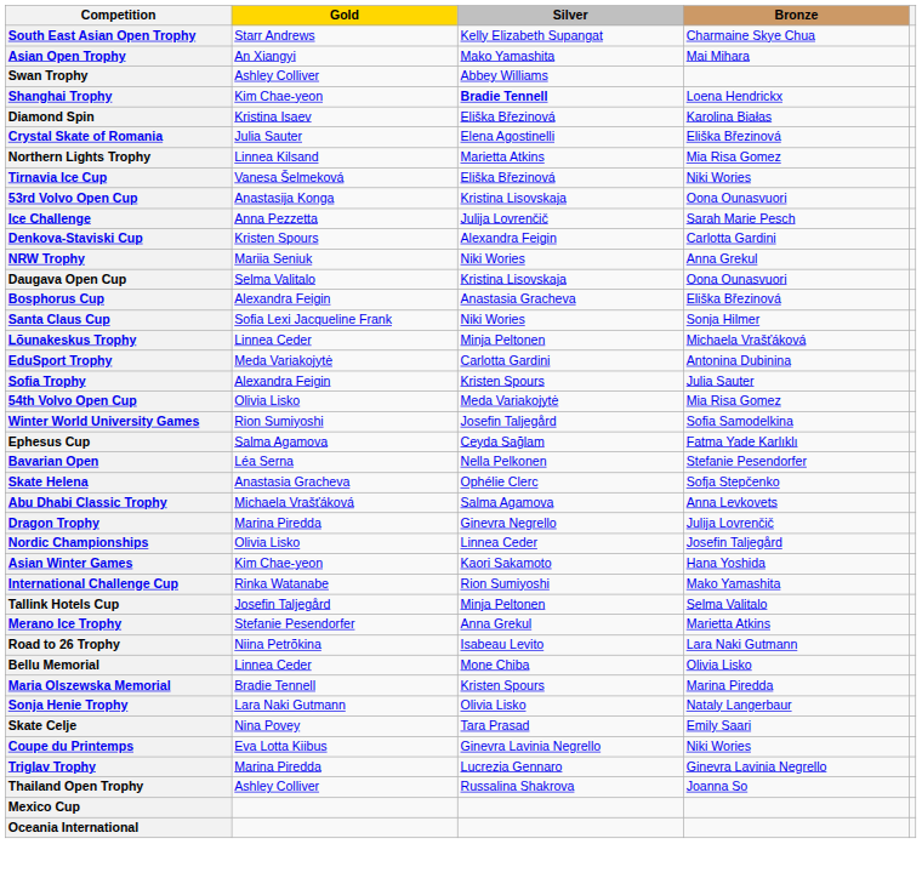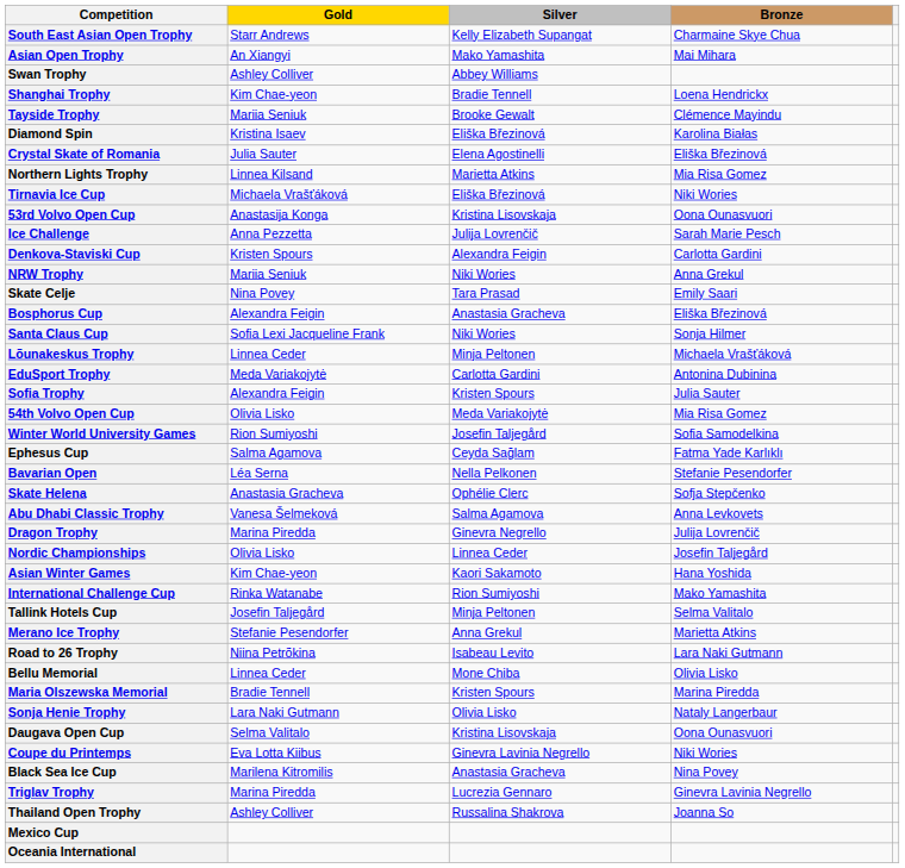 <table class="wikitable unsortable" style="text-align:left; width:90%">
 <tr>
 <th scope="col" style="text-align:center; width:25%">Competition</th>
 <td scope="col" style="text-align:center; width:25%; background:gold"><strong>Gold</strong></td>
 <td scope="col" style="text-align:center; width:25%; background:silver"><strong>Silver</strong></td>
 <td scope="col" style="text-align:center; width:25%; background:#c96"><strong>Bronze</strong></td>
 <th scope="col" style="text-align:center"></th>
 </tr>
 <tr>
 <th scope="row" style="text-align:left"> <a href='#'>South East Asian Open Trophy</a></th>
 <td> <a href='#'>Starr Andrews</a></td>
 <td> <a href='#'>Kelly Elizabeth Supangat</a></td>
 <td> <a href='#'>Charmaine Skye Chua</a></td>
 <td></td>
 </tr>
 <tr>
 <th scope="row" style="text-align:left"> <a href='#'>Asian Open Trophy</a></th>
 <td> <a href='#'>An Xiangyi</a></td>
 <td> <a href='#'>Mako Yamashita</a></td>
 <td> <a href='#'>Mai Mihara</a></td>
 <td></td>
 </tr>
 <tr>
 <th scope="row" style="text-align:left"> Swan Trophy</th>
 <td> <a href='#'>Ashley Colliver</a></td>
 <td> <a href='#'>Abbey Williams</a></td>
 <td></td>
 <td></td>
 </tr>
 <tr>
 <th scope="row" style="text-align:left"> <a href='#'>Shanghai Trophy</a></th>
 <td> <a href='#'>Kim Chae-yeon</a></td>
-<td><strong> <a href='#'>Bradie Tennell</a></strong></td>
+<td> <a href='#'>Bradie Tennell</a></td>
 <td> <a href='#'>Loena Hendrickx</a></td>
+<td></td>
+</tr>
+<tr>
+<th scope="row" style="text-align:left"> <a href='#'>Tayside Trophy</a></th>
+<td> <a href='#'>Mariia Seniuk</a></td>
+<td> <a href='#'>Brooke Gewalt</a></td>
+<td> <a href='#'>Clémence Mayindu</a></td>
 <td></td>
 </tr>
 <tr>
 <th scope="row" style="text-align:left"> Diamond Spin</th>
 <td> <a href='#'>Kristina Isaev</a></td>
 <td> <a href='#'>Eliška Březinová</a></td>
 <td> <a href='#'>Karolina Białas</a></td>
 <td></td>
 </tr>
 <tr>
 <th scope="row" style="text-align:left"> <a href='#'>Crystal Skate of Romania</a></th>
 <td> <a href='#'>Julia Sauter</a></td>
 <td> <a href='#'>Elena Agostinelli</a></td>
 <td> <a href='#'>Eliška Březinová</a></td>
 <td></td>
 </tr>
 <tr>
 <th scope="row" style="text-align:left"> Northern Lights Trophy</th>
 <td> <a href='#'>Linnea Kilsand</a></td>
 <td> <a href='#'>Marietta Atkins</a></td>
 <td> <a href='#'>Mia Risa Gomez</a></td>
 <td></td>
 </tr>
 <tr>
 <th scope="row" style="text-align:left"> <a href='#'>Tirnavia Ice Cup</a></th>
-<td> <a href='#'>Vanesa Šelmeková</a></td>
+<td> <a href='#'>Michaela Vrašťáková</a></td>
 <td> <a href='#'>Eliška Březinová</a></td>
 <td> <a href='#'>Niki Wories</a></td>
 <td></td>
 </tr>
 <tr>
 <th scope="row" style="text-align:left"> <a href='#'>53rd Volvo Open Cup</a></th>
 <td> <a href='#'>Anastasija Konga</a></td>
 <td> <a href='#'>Kristina Lisovskaja</a></td>
 <td> <a href='#'>Oona Ounasvuori</a></td>
 <td></td>
 </tr>
 <tr>
 <th scope="row" style="text-align:left"> <a href='#'>Ice Challenge</a></th>
 <td> <a href='#'>Anna Pezzetta</a></td>
 <td> <a href='#'>Julija Lovrenčič</a></td>
 <td> <a href='#'>Sarah Marie Pesch</a></td>
 <td></td>
 </tr>
 <tr>
 <th scope="row" style="text-align:left"> <a href='#'>Denkova-Staviski Cup</a></th>
 <td> <a href='#'>Kristen Spours</a></td>
 <td> <a href='#'>Alexandra Feigin</a></td>
 <td> <a href='#'>Carlotta Gardini</a></td>
 <td></td>
 </tr>
 <tr>
 <th scope="row" style="text-align:left"> <a href='#'>NRW Trophy</a></th>
 <td> <a href='#'>Mariia Seniuk</a></td>
 <td> <a href='#'>Niki Wories</a></td>
 <td> <a href='#'>Anna Grekul</a></td>
 <td></td>
 </tr>
 <tr>
-<th scope="row" style="text-align:left"> Daugava Open Cup</th>
-<td> <a href='#'>Selma Valitalo</a></td>
-<td> <a href='#'>Kristina Lisovskaja</a></td>
-<td> <a href='#'>Oona Ounasvuori</a></td>
+<th scope="row" style="text-align:left"> Skate Celje</th>
+<td> <a href='#'>Nina Povey</a></td>
+<td> <a href='#'>Tara Prasad</a></td>
+<td> <a href='#'>Emily Saari</a></td>
 <td></td>
 </tr>
 <tr>
 <th scope="row" style="text-align:left"> <a href='#'>Bosphorus Cup</a></th>
 <td> <a href='#'>Alexandra Feigin</a></td>
 <td> <a href='#'>Anastasia Gracheva</a></td>
 <td> <a href='#'>Eliška Březinová</a></td>
 <td></td>
 </tr>
 <tr>
 <th scope="row" style="text-align:left"> <a href='#'>Santa Claus Cup</a></th>
 <td> <a href='#'>Sofia Lexi Jacqueline Frank</a></td>
 <td> <a href='#'>Niki Wories</a></td>
 <td> <a href='#'>Sonja Hilmer</a></td>
 <td></td>
 </tr>
 <tr>
 <th scope="row" style="text-align:left"> <a href='#'>Lõunakeskus Trophy</a></th>
 <td> <a href='#'>Linnea Ceder</a></td>
 <td> <a href='#'>Minja Peltonen</a></td>
 <td> <a href='#'>Michaela Vrašťáková</a></td>
 <td></td>
 </tr>
 <tr>
 <th scope="row" style="text-align:left"> <a href='#'>EduSport Trophy</a></th>
 <td> <a href='#'>Meda Variakojytė</a></td>
 <td> <a href='#'>Carlotta Gardini</a></td>
 <td> <a href='#'>Antonina Dubinina</a></td>
 <td></td>
 </tr>
 <tr>
 <th scope="row" style="text-align:left"> <a href='#'>Sofia Trophy</a></th>
 <td> <a href='#'>Alexandra Feigin</a></td>
 <td> <a href='#'>Kristen Spours</a></td>
 <td> <a href='#'>Julia Sauter</a></td>
 <td></td>
 </tr>
 <tr>
 <th scope="row" style="text-align:left"> <a href='#'>54th Volvo Open Cup</a></th>
 <td> <a href='#'>Olivia Lisko</a></td>
 <td> <a href='#'>Meda Variakojytė</a></td>
 <td> <a href='#'>Mia Risa Gomez</a></td>
 <td></td>
 </tr>
 <tr>
 <th scope="row" style="text-align:left"> <a href='#'>Winter World University Games</a></th>
 <td> <a href='#'>Rion Sumiyoshi</a></td>
 <td> <a href='#'>Josefin Taljegård</a></td>
 <td> <a href='#'>Sofia Samodelkina</a></td>
 <td></td>
 </tr>
 <tr>
 <th scope="row" style="text-align:left"> Ephesus Cup</th>
 <td> <a href='#'>Salma Agamova</a></td>
 <td> <a href='#'>Ceyda Sağlam</a></td>
 <td> <a href='#'>Fatma Yade Karlıklı</a></td>
 <td></td>
 </tr>
 <tr>
 <th scope="row" style="text-align:left"> <a href='#'>Bavarian Open</a></th>
 <td> <a href='#'>Léa Serna</a></td>
 <td> <a href='#'>Nella Pelkonen</a></td>
 <td> <a href='#'>Stefanie Pesendorfer</a></td>
 <td></td>
 </tr>
 <tr>
 <th scope="row" style="text-align:left"> <a href='#'>Skate Helena</a></th>
 <td> <a href='#'>Anastasia Gracheva</a></td>
 <td> <a href='#'>Ophélie Clerc</a></td>
 <td> <a href='#'>Sofja Stepčenko</a></td>
 <td></td>
 </tr>
 <tr>
 <th scope="row" style="text-align:left"> <a href='#'>Abu Dhabi Classic Trophy</a></th>
-<td> <a href='#'>Michaela Vrašťáková</a></td>
+<td> <a href='#'>Vanesa Šelmeková</a></td>
 <td> <a href='#'>Salma Agamova</a></td>
 <td> <a href='#'>Anna Levkovets</a></td>
 <td></td>
 </tr>
 <tr>
 <th scope="row" style="text-align:left"> <a href='#'>Dragon Trophy</a></th>
 <td> <a href='#'>Marina Piredda</a></td>
 <td> <a href='#'>Ginevra Negrello</a></td>
 <td> <a href='#'>Julija Lovrenčič</a></td>
 <td></td>
 </tr>
 <tr>
 <th scope="row" style="text-align:left"> <a href='#'>Nordic Championships</a></th>
 <td> <a href='#'>Olivia Lisko</a></td>
 <td> <a href='#'>Linnea Ceder</a></td>
 <td> <a href='#'>Josefin Taljegård</a></td>
 <td></td>
 </tr>
 <tr>
 <th scope="row" style="text-align:left"> <a href='#'>Asian Winter Games</a></th>
 <td> <a href='#'>Kim Chae-yeon</a></td>
 <td> <a href='#'>Kaori Sakamoto</a></td>
 <td> <a href='#'>Hana Yoshida</a></td>
 <td></td>
 </tr>
 <tr>
 <th scope="row" style="text-align:left"> <a href='#'>International Challenge Cup</a></th>
 <td> <a href='#'>Rinka Watanabe</a></td>
 <td> <a href='#'>Rion Sumiyoshi</a></td>
 <td> <a href='#'>Mako Yamashita</a></td>
 <td></td>
 </tr>
 <tr>
 <th scope="row" style="text-align:left"> Tallink Hotels Cup</th>
 <td> <a href='#'>Josefin Taljegård</a></td>
 <td> <a href='#'>Minja Peltonen</a></td>
 <td> <a href='#'>Selma Valitalo</a></td>
 <td></td>
 </tr>
 <tr>
 <th scope="row" style="text-align:left"> <a href='#'>Merano Ice Trophy</a></th>
 <td> <a href='#'>Stefanie Pesendorfer</a></td>
 <td> <a href='#'>Anna Grekul</a></td>
 <td> <a href='#'>Marietta Atkins</a></td>
 <td></td>
 </tr>
 <tr>
 <th scope="row" style="text-align:left"> Road to 26 Trophy</th>
 <td> <a href='#'>Niina Petrõkina</a></td>
 <td> <a href='#'>Isabeau Levito</a></td>
 <td> <a href='#'>Lara Naki Gutmann</a></td>
 <td></td>
 </tr>
 <tr>
 <th scope="row" style="text-align:left"> Bellu Memorial</th>
 <td> <a href='#'>Linnea Ceder</a></td>
 <td> <a href='#'>Mone Chiba</a></td>
 <td> <a href='#'>Olivia Lisko</a></td>
 <td></td>
 </tr>
 <tr>
 <th scope="row" style="text-align:left"> <a href='#'>Maria Olszewska Memorial</a></th>
 <td> <a href='#'>Bradie Tennell</a></td>
 <td> <a href='#'>Kristen Spours</a></td>
 <td> <a href='#'>Marina Piredda</a></td>
 <td></td>
 </tr>
 <tr>
 <th scope="row" style="text-align:left"> <a href='#'>Sonja Henie Trophy</a></th>
 <td> <a href='#'>Lara Naki Gutmann</a></td>
 <td> <a href='#'>Olivia Lisko</a></td>
 <td> <a href='#'>Nataly Langerbaur</a></td>
 <td></td>
 </tr>
 <tr>
-<th scope="row" style="text-align:left"> Skate Celje</th>
-<td> <a href='#'>Nina Povey</a></td>
-<td> <a href='#'>Tara Prasad</a></td>
-<td> <a href='#'>Emily Saari</a></td>
+<th scope="row" style="text-align:left"> Daugava Open Cup</th>
+<td> <a href='#'>Selma Valitalo</a></td>
+<td> <a href='#'>Kristina Lisovskaja</a></td>
+<td> <a href='#'>Oona Ounasvuori</a></td>
 <td></td>
 </tr>
 <tr>
 <th scope="row" style="text-align:left"> <a href='#'>Coupe du Printemps</a></th>
 <td> <a href='#'>Eva Lotta Kiibus</a></td>
 <td> <a href='#'>Ginevra Lavinia Negrello</a></td>
 <td> <a href='#'>Niki Wories</a></td>
+<td></td>
+</tr>
+<tr>
+<th scope="row" style="text-align:left"> Black Sea Ice Cup</th>
+<td> <a href='#'>Marilena Kitromilis</a></td>
+<td> <a href='#'>Anastasia Gracheva</a></td>
+<td> <a href='#'>Nina Povey</a></td>
 <td></td>
 </tr>
 <tr>
 <th scope="row" style="text-align:left"> <a href='#'>Triglav Trophy</a></th>
 <td> <a href='#'>Marina Piredda</a></td>
 <td> <a href='#'>Lucrezia Gennaro</a></td>
 <td> <a href='#'>Ginevra Lavinia Negrello</a></td>
 <td></td>
 </tr>
 <tr>
 <th scope="row" style="text-align:left"> Thailand Open Trophy</th>
 <td> <a href='#'>Ashley Colliver</a></td>
 <td> <a href='#'>Russalina Shakrova</a></td>
 <td> <a href='#'>Joanna So</a></td>
 <td></td>
 </tr>
 <tr>
 <th scope="row" style="text-align:left"> Mexico Cup</th>
 <td></td>
 <td></td>
 <td></td>
 <td></td>
 </tr>
 <tr>
 <th scope="row" style="text-align:left"> Oceania International</th>
 <td></td>
 <td></td>
 <td></td>
 <td></td>
 </tr>
 </table>
